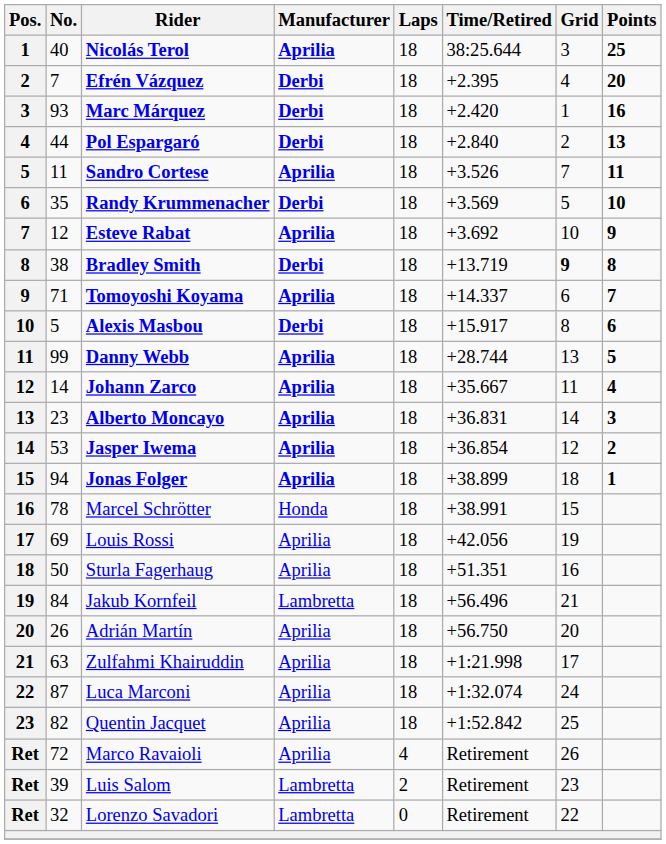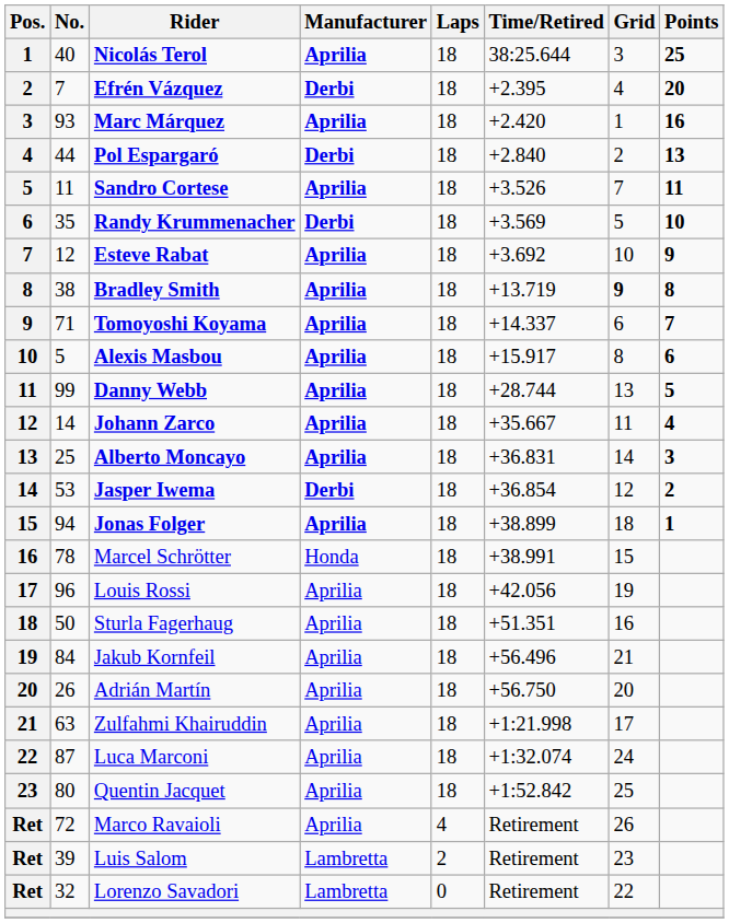 <table class="wikitable" style="font-size: 95%;">
 <tr>
 <th>Pos.</th>
 <th>No.</th>
 <th>Rider</th>
 <th>Manufacturer</th>
 <th>Laps</th>
 <th>Time/Retired</th>
 <th>Grid</th>
 <th>Points</th>
 </tr>
 <tr>
 <th>1</th>
 <td>40</td>
 <td> <strong><a href='#'>Nicolás Terol</a></strong></td>
 <td><strong><a href='#'>Aprilia</a></strong></td>
 <td>18</td>
 <td>38:25.644</td>
 <td>3</td>
 <td><strong>25</strong></td>
 </tr>
 <tr>
 <th>2</th>
 <td>7</td>
 <td> <strong><a href='#'>Efrén Vázquez</a></strong></td>
 <td><strong><a href='#'>Derbi</a></strong></td>
 <td>18</td>
 <td>+2.395</td>
 <td>4</td>
 <td><strong>20</strong></td>
 </tr>
 <tr>
 <th>3</th>
 <td>93</td>
 <td> <strong><a href='#'>Marc Márquez</a></strong></td>
-<td><strong><a href='#'>Derbi</a></strong></td>
+<td><strong><a href='#'>Aprilia</a></strong></td>
 <td>18</td>
 <td>+2.420</td>
 <td>1</td>
 <td><strong>16</strong></td>
 </tr>
 <tr>
 <th>4</th>
 <td>44</td>
 <td> <strong><a href='#'>Pol Espargaró</a></strong></td>
 <td><strong><a href='#'>Derbi</a></strong></td>
 <td>18</td>
 <td>+2.840</td>
 <td>2</td>
 <td><strong>13</strong></td>
 </tr>
 <tr>
 <th>5</th>
 <td>11</td>
 <td> <strong><a href='#'>Sandro Cortese</a></strong></td>
 <td><strong><a href='#'>Aprilia</a></strong></td>
 <td>18</td>
 <td>+3.526</td>
 <td>7</td>
 <td><strong>11</strong></td>
 </tr>
 <tr>
 <th>6</th>
 <td>35</td>
 <td> <strong><a href='#'>Randy Krummenacher</a></strong></td>
 <td><strong><a href='#'>Derbi</a></strong></td>
 <td>18</td>
 <td>+3.569</td>
 <td>5</td>
 <td><strong>10</strong></td>
 </tr>
 <tr>
 <th>7</th>
 <td>12</td>
 <td> <strong><a href='#'>Esteve Rabat</a></strong></td>
 <td><strong><a href='#'>Aprilia</a></strong></td>
 <td>18</td>
 <td>+3.692</td>
 <td>10</td>
 <td><strong>9</strong></td>
 </tr>
 <tr>
 <th>8</th>
 <td>38</td>
 <td> <strong><a href='#'>Bradley Smith</a></strong></td>
-<td><strong><a href='#'>Derbi</a></strong></td>
+<td><strong><a href='#'>Aprilia</a></strong></td>
 <td>18</td>
 <td>+13.719</td>
 <td><strong>9</strong></td>
 <td><strong>8</strong></td>
 </tr>
 <tr>
 <th>9</th>
 <td>71</td>
 <td> <strong><a href='#'>Tomoyoshi Koyama</a></strong></td>
 <td><strong><a href='#'>Aprilia</a></strong></td>
 <td>18</td>
 <td>+14.337</td>
 <td>6</td>
 <td><strong>7</strong></td>
 </tr>
 <tr>
 <th>10</th>
 <td>5</td>
 <td> <strong><a href='#'>Alexis Masbou</a></strong></td>
-<td><strong><a href='#'>Derbi</a></strong></td>
+<td><strong><a href='#'>Aprilia</a></strong></td>
 <td>18</td>
 <td>+15.917</td>
 <td>8</td>
 <td><strong>6</strong></td>
 </tr>
 <tr>
 <th>11</th>
 <td>99</td>
 <td> <strong><a href='#'>Danny Webb</a></strong></td>
 <td><strong><a href='#'>Aprilia</a></strong></td>
 <td>18</td>
 <td>+28.744</td>
 <td>13</td>
 <td><strong>5</strong></td>
 </tr>
 <tr>
 <th>12</th>
 <td>14</td>
 <td> <strong><a href='#'>Johann Zarco</a></strong></td>
 <td><strong><a href='#'>Aprilia</a></strong></td>
 <td>18</td>
 <td>+35.667</td>
 <td>11</td>
 <td><strong>4</strong></td>
 </tr>
 <tr>
 <th>13</th>
-<td>23</td>
+<td>25</td>
 <td> <strong><a href='#'>Alberto Moncayo</a></strong></td>
 <td><strong><a href='#'>Aprilia</a></strong></td>
 <td>18</td>
 <td>+36.831</td>
 <td>14</td>
 <td><strong>3</strong></td>
 </tr>
 <tr>
 <th>14</th>
 <td>53</td>
 <td> <strong><a href='#'>Jasper Iwema</a></strong></td>
-<td><strong><a href='#'>Aprilia</a></strong></td>
+<td><strong><a href='#'>Derbi</a></strong></td>
 <td>18</td>
 <td>+36.854</td>
 <td>12</td>
 <td><strong>2</strong></td>
 </tr>
 <tr>
 <th>15</th>
 <td>94</td>
 <td> <strong><a href='#'>Jonas Folger</a></strong></td>
 <td><strong><a href='#'>Aprilia</a></strong></td>
 <td>18</td>
 <td>+38.899</td>
 <td>18</td>
 <td><strong>1</strong></td>
 </tr>
 <tr>
 <th>16</th>
 <td>78</td>
 <td> <a href='#'>Marcel Schrötter</a></td>
 <td><a href='#'>Honda</a></td>
 <td>18</td>
 <td>+38.991</td>
 <td>15</td>
 <td></td>
 </tr>
 <tr>
 <th>17</th>
-<td>69</td>
+<td>96</td>
 <td> <a href='#'>Louis Rossi</a></td>
 <td><a href='#'>Aprilia</a></td>
 <td>18</td>
 <td>+42.056</td>
 <td>19</td>
 <td></td>
 </tr>
 <tr>
 <th>18</th>
 <td>50</td>
 <td> <a href='#'>Sturla Fagerhaug</a></td>
 <td><a href='#'>Aprilia</a></td>
 <td>18</td>
 <td>+51.351</td>
 <td>16</td>
 <td></td>
 </tr>
 <tr>
 <th>19</th>
 <td>84</td>
 <td> <a href='#'>Jakub Kornfeil</a></td>
-<td><a href='#'>Lambretta</a></td>
+<td><a href='#'>Aprilia</a></td>
 <td>18</td>
 <td>+56.496</td>
 <td>21</td>
 <td></td>
 </tr>
 <tr>
 <th>20</th>
 <td>26</td>
 <td> <a href='#'>Adrián Martín</a></td>
 <td><a href='#'>Aprilia</a></td>
 <td>18</td>
 <td>+56.750</td>
 <td>20</td>
 <td></td>
 </tr>
 <tr>
 <th>21</th>
 <td>63</td>
 <td> <a href='#'>Zulfahmi Khairuddin</a></td>
 <td><a href='#'>Aprilia</a></td>
 <td>18</td>
 <td>+1:21.998</td>
 <td>17</td>
 <td></td>
 </tr>
 <tr>
 <th>22</th>
 <td>87</td>
 <td> <a href='#'>Luca Marconi</a></td>
 <td><a href='#'>Aprilia</a></td>
 <td>18</td>
 <td>+1:32.074</td>
 <td>24</td>
 <td></td>
 </tr>
 <tr>
 <th>23</th>
-<td>82</td>
+<td>80</td>
 <td> <a href='#'>Quentin Jacquet</a></td>
 <td><a href='#'>Aprilia</a></td>
 <td>18</td>
 <td>+1:52.842</td>
 <td>25</td>
 <td></td>
 </tr>
 <tr>
 <th>Ret</th>
 <td>72</td>
 <td> <a href='#'>Marco Ravaioli</a></td>
 <td><a href='#'>Aprilia</a></td>
 <td>4</td>
 <td>Retirement</td>
 <td>26</td>
 <td></td>
 </tr>
 <tr>
 <th>Ret</th>
 <td>39</td>
 <td> <a href='#'>Luis Salom</a></td>
 <td><a href='#'>Lambretta</a></td>
 <td>2</td>
 <td>Retirement</td>
 <td>23</td>
 <td></td>
 </tr>
 <tr>
 <th>Ret</th>
 <td>32</td>
 <td> <a href='#'>Lorenzo Savadori</a></td>
 <td><a href='#'>Lambretta</a></td>
 <td>0</td>
 <td>Retirement</td>
 <td>22</td>
 <td></td>
 </tr>
 <tr>
 <th colspan=8></th>
 </tr>
 <tr>
 </tr>
 </table>
